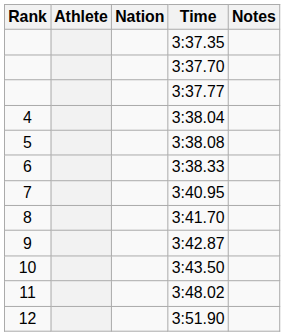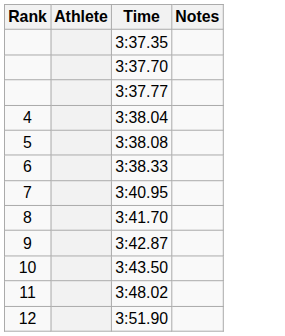 <table class="wikitable plainrowheaders sortable" style="text-align:center;">
 <tr>
 <th scope=col>Rank</th>
 <th scope=col>Athlete</th>
-<th scope=col>Nation</th>
 <th scope=col>Time</th>
 <th scope=col>Notes</th>
 </tr>
 <tr>
 <td></td>
 <th scope=row style=text-align:left;></th>
-<td align=left></td>
 <td>3:37.35</td>
 <td></td>
 </tr>
 <tr>
 <td></td>
 <th scope=row style=text-align:left;></th>
-<td align=left></td>
 <td>3:37.70</td>
 <td></td>
 </tr>
 <tr>
 <td></td>
 <th scope=row style=text-align:left;></th>
-<td align=left></td>
 <td>3:37.77</td>
 <td></td>
 </tr>
 <tr>
 <td>4</td>
 <th scope=row style=text-align:left;></th>
-<td align=left></td>
 <td>3:38.04</td>
 <td></td>
 </tr>
 <tr>
 <td>5</td>
 <th scope=row style=text-align:left;></th>
-<td align=left></td>
 <td>3:38.08</td>
 <td></td>
 </tr>
 <tr>
 <td>6</td>
 <th scope=row style=text-align:left;></th>
-<td align=left></td>
 <td>3:38.33</td>
 <td></td>
 </tr>
 <tr>
 <td>7</td>
 <th scope=row style=text-align:left;></th>
-<td align=left></td>
 <td>3:40.95</td>
 <td></td>
 </tr>
 <tr>
 <td>8</td>
 <th scope=row style=text-align:left;></th>
-<td align=left></td>
 <td>3:41.70</td>
 <td></td>
 </tr>
 <tr>
 <td>9</td>
 <th scope=row style=text-align:left;></th>
-<td align=left></td>
 <td>3:42.87</td>
 <td></td>
 </tr>
 <tr>
 <td>10</td>
 <th scope=row style=text-align:left;></th>
-<td align=left></td>
 <td>3:43.50</td>
 <td></td>
 </tr>
 <tr>
 <td>11</td>
 <th scope=row style=text-align:left;></th>
-<td align=left></td>
 <td>3:48.02</td>
 <td></td>
 </tr>
 <tr>
 <td>12</td>
 <th scope=row style=text-align:left;></th>
-<td align=left></td>
 <td>3:51.90</td>
 <td></td>
 </tr>
 </table>
